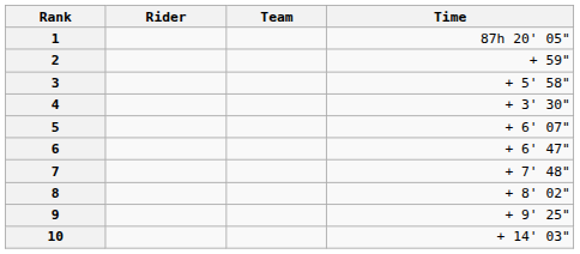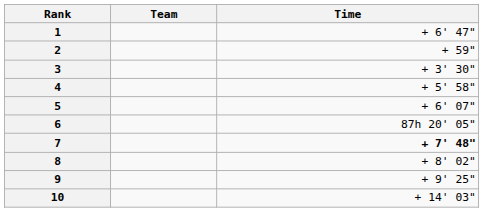 <table class="wikitable" style="width:42em;margin-bottom:0;">
 <tr>
 <th scope="col">Rank</th>
-<th scope="col">Rider</th>
 <th scope="col">Team</th>
 <th scope="col">Time</th>
 </tr>
 <tr>
 <th scope="row">1</th>
-<td> </td>
 <td></td>
-<td style="text-align:right;">87h 20' 05"</td>
+<td style="text-align:right;">+ 6' 47"</td>
 </tr>
 <tr>
 <th scope="row">2</th>
-<td></td>
 <td></td>
 <td style="text-align:right;">+ 59"</td>
 </tr>
 <tr>
 <th scope="row">3</th>
 <td></td>
+<td style="text-align:right;">+ 3' 30"</td>
+</tr>
+<tr>
+<th scope="row">4</th>
 <td></td>
 <td style="text-align:right;">+ 5' 58"</td>
 </tr>
 <tr>
-<th scope="row">4</th>
-<td></td>
-<td></td>
-<td style="text-align:right;">+ 3' 30"</td>
-</tr>
-<tr>
 <th scope="row">5</th>
-<td> </td>
 <td></td>
 <td style="text-align:right;">+ 6' 07"</td>
 </tr>
 <tr>
 <th scope="row">6</th>
 <td></td>
-<td></td>
-<td style="text-align:right;">+ 6' 47"</td>
+<td style="text-align:right;">87h 20' 05"</td>
 </tr>
 <tr>
 <th scope="row">7</th>
 <td></td>
-<td></td>
-<td style="text-align:right;">+ 7' 48"</td>
+<td style="text-align:right;"><strong>+ 7' 48"</strong></td>
 </tr>
 <tr>
 <th scope="row">8</th>
-<td></td>
 <td></td>
 <td style="text-align:right;">+ 8' 02"</td>
 </tr>
 <tr>
 <th scope="row">9</th>
 <td></td>
-<td></td>
 <td style="text-align:right;">+ 9' 25"</td>
 </tr>
 <tr>
 <th scope="row">10</th>
 <td></td>
-<td></td>
 <td style="text-align:right;">+ 14' 03"</td>
 </tr>
 </table>
